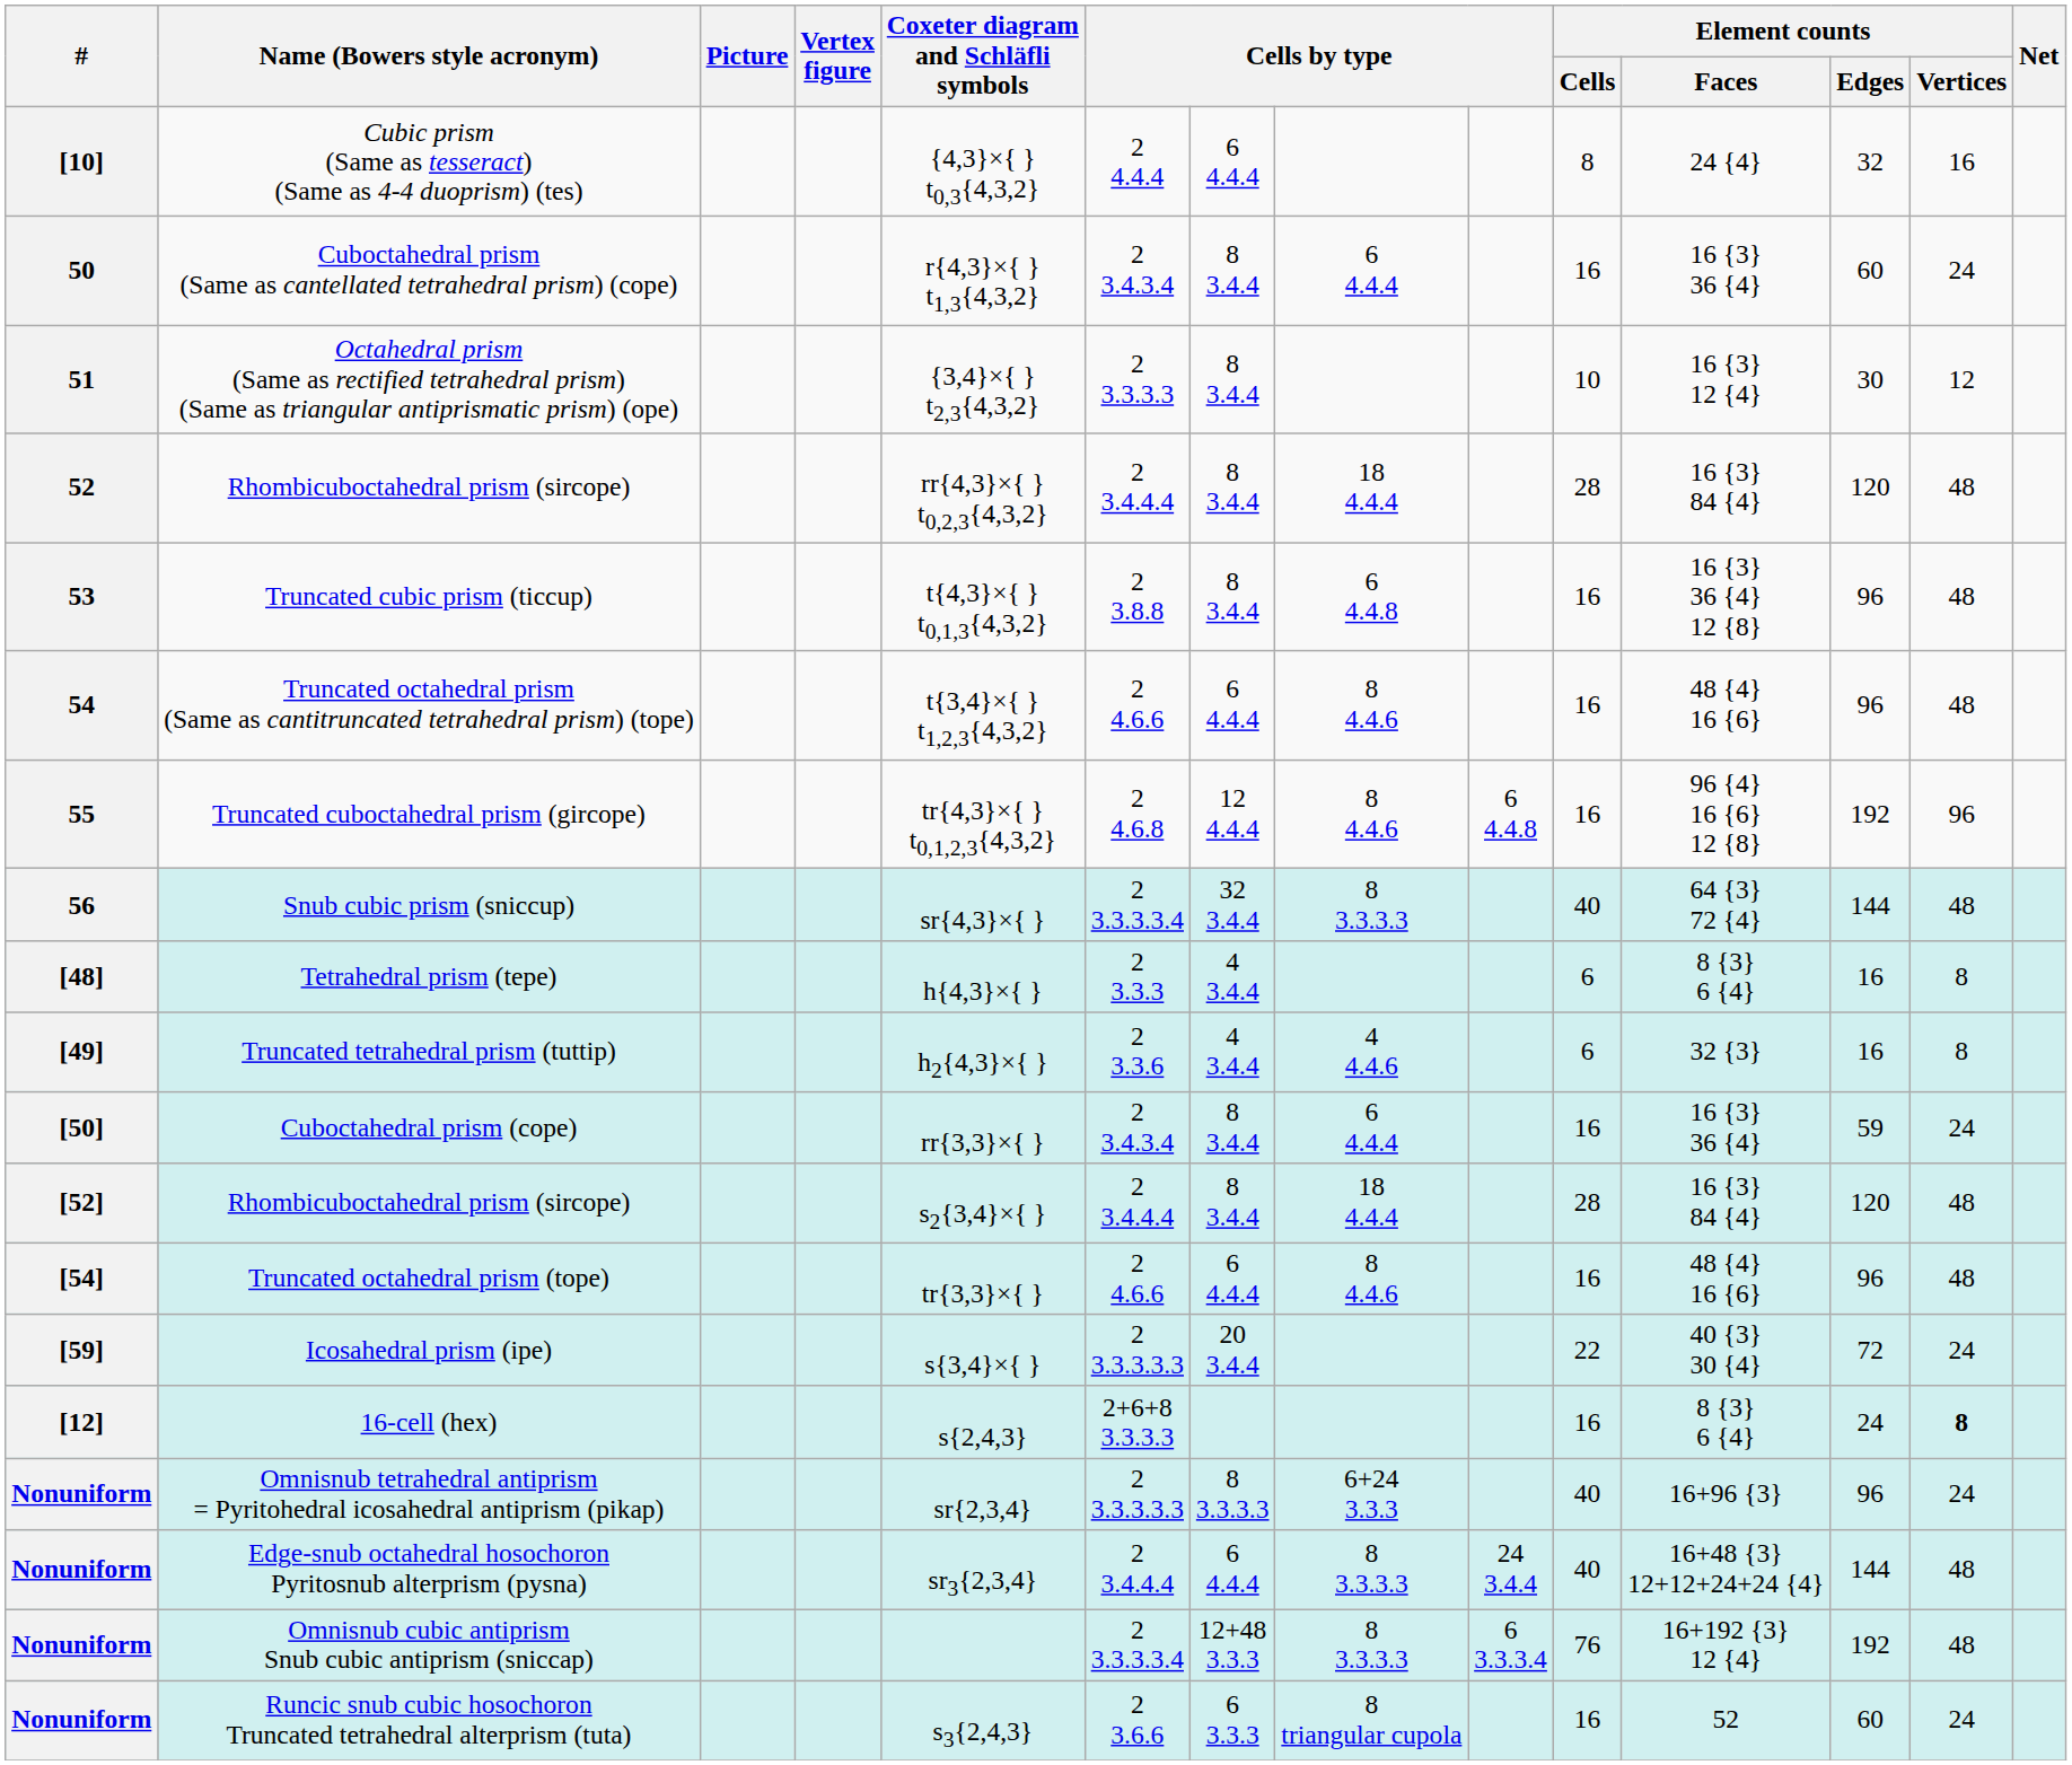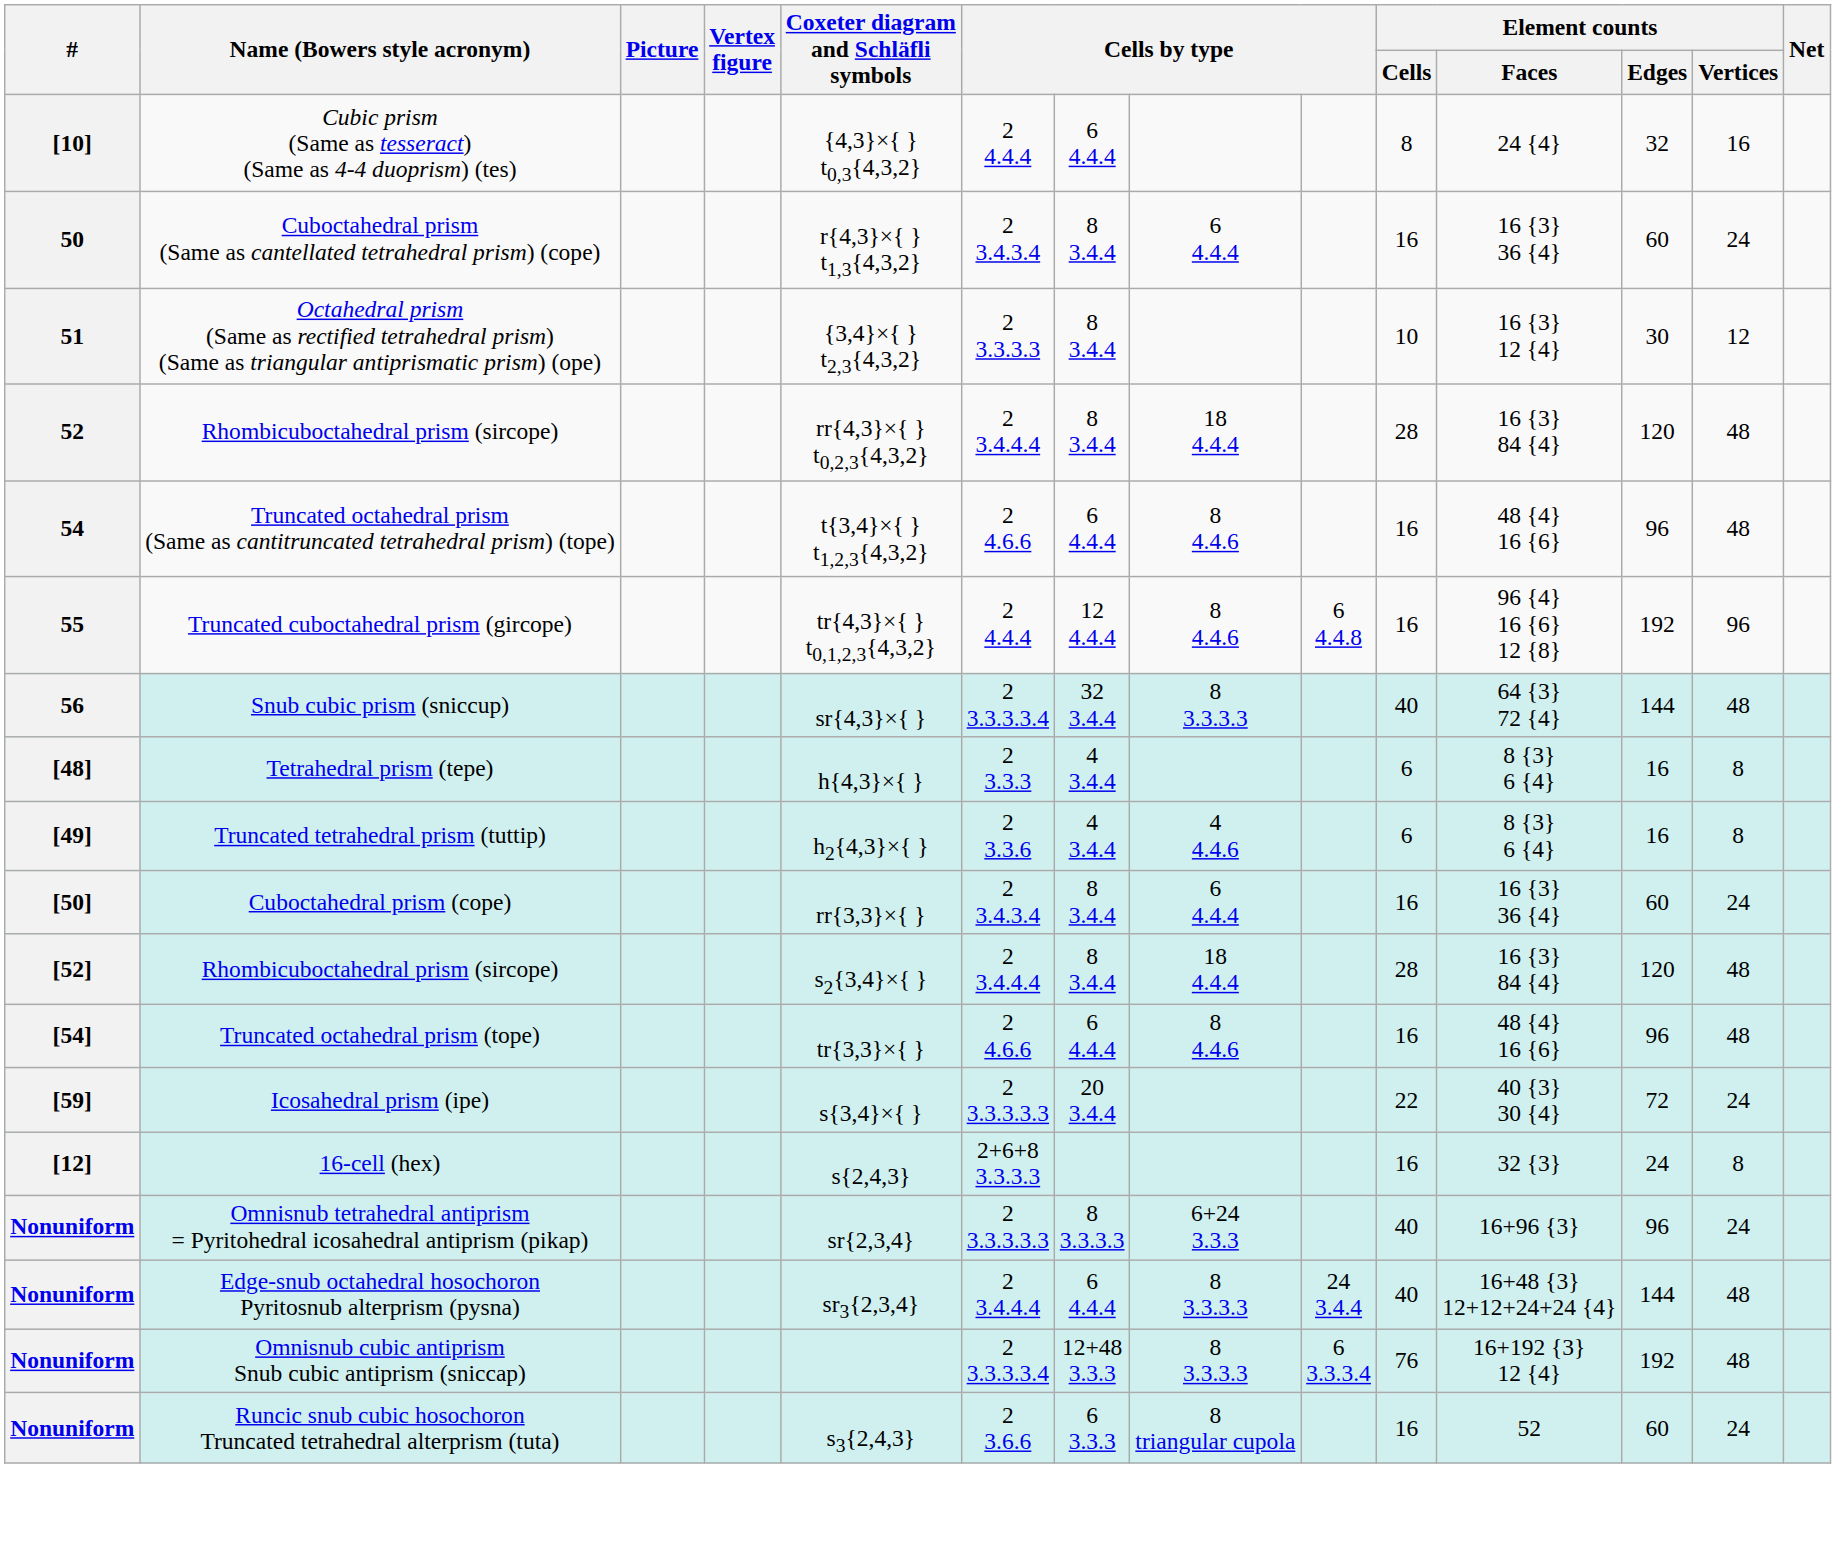 <table class="wikitable">
 <tr>
 <th rowspan=2>#</th>
 <th rowspan=2>Name (Bowers style acronym)</th>
 <th rowspan=2><a href='#'>Picture</a></th>
 <th rowspan=2><a href='#'>Vertex<br>figure</a></th>
 <th rowspan=2><a href='#'>Coxeter diagram</a><br>and <a href='#'>Schläfli</a><br>symbols</th>
 <th rowspan=2 colspan=4>Cells by type</th>
 <th colspan=4>Element counts</th>
 <th rowspan=2>Net</th>
 </tr>
 <tr>
 <th>Cells</th>
 <th>Faces</th>
 <th>Edges</th>
 <th>Vertices</th>
 </tr>
 <tr align=center>
 <th>[10]</th>
 <td align=center><em>Cubic prism</em><br>(Same as <em><a href='#'>tesseract</a></em>)<br>(Same as <em>4-4 duoprism</em>) (tes)</td>
 <td></td>
 <td></td>
 <td align=center><br>{4,3}×{ }<br>t<sub>0,3</sub>{4,3,2}</td>
 <td>2 <br><a href='#'>4.4.4</a></td>
 <td>6 <br><a href='#'>4.4.4</a></td>
 <td></td>
 <td></td>
 <td>8</td>
 <td>24 {4}</td>
 <td>32</td>
 <td>16</td>
 <td></td>
 </tr>
 <tr align=center>
 <th>50</th>
 <td align=center><a href='#'>Cuboctahedral prism</a><br>(Same as <em>cantellated tetrahedral prism</em>) (cope)</td>
 <td></td>
 <td></td>
 <td align=center><br>r{4,3}×{ }<br>t<sub>1,3</sub>{4,3,2}</td>
 <td>2 <br><a href='#'>3.4.3.4</a></td>
 <td>8 <br><a href='#'>3.4.4</a></td>
 <td>6 <br><a href='#'>4.4.4</a></td>
 <td></td>
 <td>16</td>
 <td>16 {3}<br>36 {4}</td>
 <td>60</td>
 <td>24</td>
 <td></td>
 </tr>
 <tr align=center>
 <th>51</th>
 <td align=center><em><a href='#'>Octahedral prism</a></em><br>(Same as <em>rectified tetrahedral prism</em>)<br>(Same as <em>triangular antiprismatic prism</em>) (ope)</td>
 <td></td>
 <td></td>
 <td align=center><br>{3,4}×{ }<br>t<sub>2,3</sub>{4,3,2}</td>
 <td>2 <br><a href='#'>3.3.3.3</a></td>
 <td>8 <br><a href='#'>3.4.4</a></td>
 <td></td>
 <td></td>
 <td>10</td>
 <td>16 {3}<br>12 {4}</td>
 <td>30</td>
 <td>12</td>
 <td></td>
 </tr>
 <tr align=center>
 <th>52</th>
 <td><a href='#'>Rhombicuboctahedral prism</a> (sircope)</td>
 <td></td>
 <td></td>
 <td align=center><br>rr{4,3}×{ }<br>t<sub>0,2,3</sub>{4,3,2}</td>
 <td>2 <br><a href='#'>3.4.4.4</a></td>
 <td>8 <br><a href='#'>3.4.4</a></td>
 <td>18 <br><a href='#'>4.4.4</a></td>
 <td></td>
 <td>28</td>
 <td>16 {3}<br>84 {4}</td>
 <td>120</td>
 <td>48</td>
 <td></td>
 </tr>
 <tr align=center>
-<th>53</th>
-<td><a href='#'>Truncated cubic prism</a> (ticcup)</td>
-<td></td>
-<td></td>
-<td align=center><br>t{4,3}×{ }<br>t<sub>0,1,3</sub>{4,3,2}</td>
-<td>2 <br><a href='#'>3.8.8</a></td>
-<td>8 <br><a href='#'>3.4.4</a></td>
-<td>6 <br><a href='#'>4.4.8</a></td>
-<td></td>
-<td>16</td>
-<td>16 {3}<br>36 {4}<br>12 {8}</td>
-<td>96</td>
-<td>48</td>
-<td></td>
-</tr>
-<tr align=center>
 <th>54</th>
 <td align=center><a href='#'>Truncated octahedral prism</a><br>(Same as <em>cantitruncated tetrahedral prism</em>) (tope)</td>
 <td></td>
 <td></td>
 <td align=center><br>t{3,4}×{ }<br>t<sub>1,2,3</sub>{4,3,2}</td>
 <td>2 <br><a href='#'>4.6.6</a></td>
 <td>6 <br><a href='#'>4.4.4</a></td>
 <td>8 <br><a href='#'>4.4.6</a></td>
 <td></td>
 <td>16</td>
 <td>48 {4}<br>16 {6}</td>
 <td>96</td>
 <td>48</td>
 <td></td>
 </tr>
 <tr align=center>
 <th>55</th>
 <td><a href='#'>Truncated cuboctahedral prism</a> (gircope)</td>
 <td></td>
 <td></td>
 <td align=center><br>tr{4,3}×{ }<br>t<sub>0,1,2,3</sub>{4,3,2}</td>
-<td>2 <br><a href='#'>4.6.8</a></td>
+<td>2 <br><a href='#'>4.4.4</a></td>
 <td>12 <br><a href='#'>4.4.4</a></td>
 <td>8 <br><a href='#'>4.4.6</a></td>
 <td>6 <br><a href='#'>4.4.8</a></td>
 <td>16</td>
 <td>96 {4}<br>16 {6}<br>12 {8}</td>
 <td>192</td>
 <td>96</td>
 <td></td>
 </tr>
 <tr align=center BGCOLOR="#d0f0f0">
 <th>56</th>
 <td><a href='#'>Snub cubic prism</a> (sniccup)</td>
 <td></td>
 <td></td>
 <td align=center><br>sr{4,3}×{ }</td>
 <td>2 <br><a href='#'>3.3.3.3.4</a></td>
 <td>32 <br><a href='#'>3.4.4</a></td>
 <td>8 <br><a href='#'>3.3.3.3</a></td>
 <td></td>
 <td>40</td>
 <td>64 {3}<br>72 {4}</td>
 <td>144</td>
 <td>48</td>
 <td></td>
 </tr>
 <tr align=center BGCOLOR="#d0f0f0">
 <th>[48]</th>
 <td><a href='#'>Tetrahedral prism</a> (tepe)</td>
 <td></td>
 <td></td>
 <td align=center><br>h{4,3}×{ }</td>
 <td>2 <br><a href='#'>3.3.3</a></td>
 <td>4 <br><a href='#'>3.4.4</a></td>
 <td></td>
 <td></td>
 <td>6</td>
 <td>8 {3}<br>6 {4}</td>
 <td>16</td>
 <td>8</td>
 <td></td>
 </tr>
 <tr align=center BGCOLOR="#d0f0f0">
 <th>[49]</th>
 <td><a href='#'>Truncated tetrahedral prism</a> (tuttip)</td>
 <td></td>
 <td></td>
 <td align=center><br>h<sub>2</sub>{4,3}×{ }</td>
 <td>2 <br><a href='#'>3.3.6</a></td>
 <td>4 <br><a href='#'>3.4.4</a></td>
 <td>4 <br><a href='#'>4.4.6</a></td>
 <td></td>
 <td>6</td>
-<td>32 {3}</td>
+<td>8 {3}<br>6 {4}</td>
 <td>16</td>
 <td>8</td>
 <td></td>
 </tr>
 <tr align=center BGCOLOR="#d0f0f0">
 <th>[50]</th>
 <td align=center><a href='#'>Cuboctahedral prism</a> (cope)</td>
 <td></td>
 <td></td>
 <td align=center><br>rr{3,3}×{ }</td>
 <td>2 <br><a href='#'>3.4.3.4</a></td>
 <td>8 <br><a href='#'>3.4.4</a></td>
 <td>6 <br><a href='#'>4.4.4</a></td>
 <td></td>
 <td>16</td>
 <td>16 {3}<br>36 {4}</td>
-<td>59</td>
+<td>60</td>
 <td>24</td>
 <td></td>
 </tr>
 <tr align=center BGCOLOR="#d0f0f0">
 <th>[52]</th>
 <td><a href='#'>Rhombicuboctahedral prism</a> (sircope)</td>
 <td></td>
 <td></td>
 <td align=center><br>s<sub>2</sub>{3,4}×{ }</td>
 <td>2 <br><a href='#'>3.4.4.4</a></td>
 <td>8 <br><a href='#'>3.4.4</a></td>
 <td>18 <br><a href='#'>4.4.4</a></td>
 <td></td>
 <td>28</td>
 <td>16 {3}<br>84 {4}</td>
 <td>120</td>
 <td>48</td>
 <td></td>
 </tr>
 <tr align=center BGCOLOR="#d0f0f0">
 <th>[54]</th>
 <td align=center><a href='#'>Truncated octahedral prism</a> (tope)</td>
 <td></td>
 <td></td>
 <td align=center><br>tr{3,3}×{ }</td>
 <td>2 <br><a href='#'>4.6.6</a></td>
 <td>6 <br><a href='#'>4.4.4</a></td>
 <td>8 <br><a href='#'>4.4.6</a></td>
 <td></td>
 <td>16</td>
 <td>48 {4}<br>16 {6}</td>
 <td>96</td>
 <td>48</td>
 <td></td>
 </tr>
 <tr align=center BGCOLOR="#d0f0f0">
 <th>[59]</th>
 <td align=center><a href='#'>Icosahedral prism</a> (ipe)</td>
 <td></td>
 <td></td>
 <td align=center><br>s{3,4}×{ }</td>
 <td>2 <br><a href='#'>3.3.3.3.3</a></td>
 <td>20 <br><a href='#'>3.4.4</a></td>
 <td></td>
 <td></td>
 <td>22</td>
 <td>40 {3}<br>30 {4}</td>
 <td>72</td>
 <td>24</td>
 <td></td>
 </tr>
 <tr align=center BGCOLOR="#d0f0f0">
 <th>[12]</th>
 <td align=center><a href='#'>16-cell</a> (hex)</td>
 <td></td>
 <td></td>
 <td align=center><br>s{2,4,3}</td>
 <td>2+6+8 <br><a href='#'>3.3.3.3</a></td>
 <td></td>
 <td></td>
 <td></td>
 <td>16</td>
-<td>8 {3}<br>6 {4}</td>
+<td>32 {3}</td>
 <td>24</td>
-<td><strong>8</strong></td>
+<td>8</td>
 <td></td>
 </tr>
 <tr align=center BGCOLOR="#d0f0f0">
 <th><a href='#'>Nonuniform</a></th>
 <td><a href='#'>Omnisnub tetrahedral antiprism</a><br>= Pyritohedral icosahedral antiprism (pikap)</td>
 <td></td>
 <td></td>
 <td align=center><br>sr{2,3,4}</td>
 <td>2 <br><a href='#'>3.3.3.3.3</a></td>
 <td>8 <br><a href='#'>3.3.3.3</a></td>
 <td>6+24 <br><a href='#'>3.3.3</a></td>
 <td></td>
 <td>40</td>
 <td>16+96 {3}</td>
 <td>96</td>
 <td>24</td>
 <td></td>
 </tr>
 <tr align=center BGCOLOR="#d0f0f0">
 <th><a href='#'>Nonuniform</a></th>
 <td><a href='#'>Edge-snub octahedral hosochoron</a><br>Pyritosnub alterprism (pysna)</td>
 <td></td>
 <td></td>
 <td align=center><br>sr<sub>3</sub>{2,3,4}</td>
 <td>2 <br><a href='#'>3.4.4.4</a></td>
 <td>6 <br><a href='#'>4.4.4</a></td>
 <td>8 <br><a href='#'>3.3.3.3</a></td>
 <td>24 <br><a href='#'>3.4.4</a></td>
 <td>40</td>
 <td>16+48 {3}<br>12+12+24+24 {4}</td>
 <td>144</td>
 <td>48</td>
 <td></td>
 </tr>
 <tr align=center BGCOLOR="#d0f0f0">
 <th><a href='#'>Nonuniform</a></th>
 <td><a href='#'>Omnisnub cubic antiprism</a><br>Snub cubic antiprism (sniccap)</td>
 <td></td>
 <td></td>
 <td align=center><br></td>
 <td>2 <br><a href='#'>3.3.3.3.4</a></td>
 <td>12+48 <br><a href='#'>3.3.3</a></td>
 <td>8 <br><a href='#'>3.3.3.3</a></td>
 <td>6 <br><a href='#'>3.3.3.4</a></td>
 <td>76</td>
 <td>16+192 {3}<br>12 {4}</td>
 <td>192</td>
 <td>48</td>
 <td></td>
 </tr>
 <tr align=center BGCOLOR="#d0f0f0">
 <th><a href='#'>Nonuniform</a></th>
 <td><a href='#'>Runcic snub cubic hosochoron</a><br>Truncated tetrahedral alterprism (tuta)</td>
 <td></td>
 <td></td>
 <td><br>s<sub>3</sub>{2,4,3}</td>
 <td>2 <br><a href='#'>3.6.6</a></td>
 <td>6 <br><a href='#'>3.3.3</a></td>
 <td>8 <br><a href='#'>triangular cupola</a></td>
 <td></td>
 <td>16</td>
 <td>52</td>
 <td>60</td>
 <td>24</td>
 <td></td>
 </tr>
 </table>
